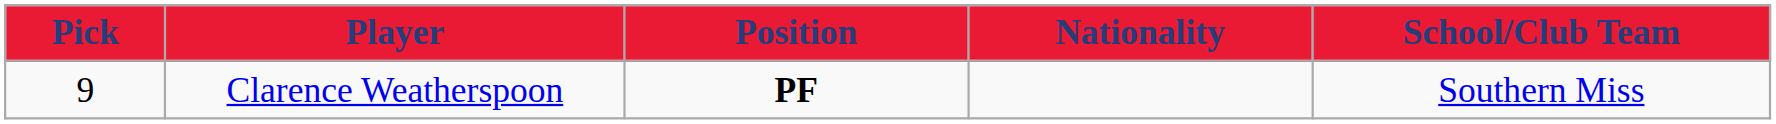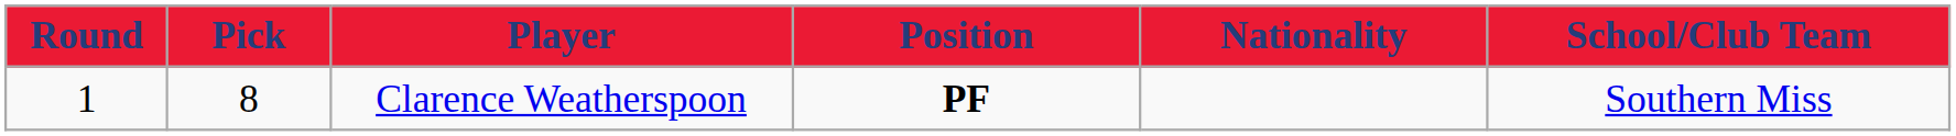 <table class="wikitable sortable sortable">
 <tr>
+<th style="background:#EB1A34;color:#243D7B;" width="7%">Round</th>
 <th style="background:#EB1A34;color:#243D7B;" width="7%">Pick</th>
 <th style="background:#EB1A34;color:#243D7B;" width="20%">Player</th>
 <th style="background:#EB1A34;color:#243D7B;" width="15%">Position</th>
 <th style="background:#EB1A34;color:#243D7B;" width="15%">Nationality</th>
 <th style="background:#EB1A34;color:#243D7B;" width="20%">School/Club Team</th>
 </tr>
 <tr style="text-align: center">
-<td>9</td>
+<td>1</td>
+<td>8</td>
 <td><a href='#'>Clarence Weatherspoon</a></td>
 <td><strong>PF</strong></td>
 <td></td>
 <td><a href='#'>Southern Miss</a></td>
 </tr>
 </table>
